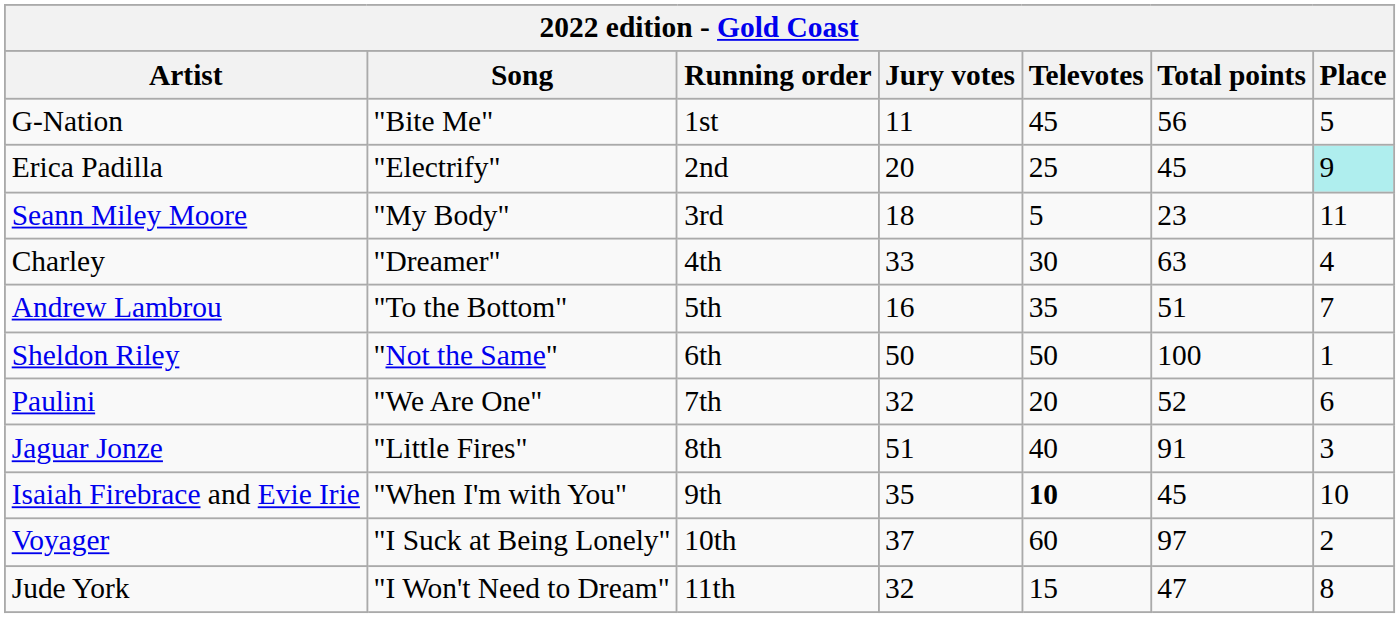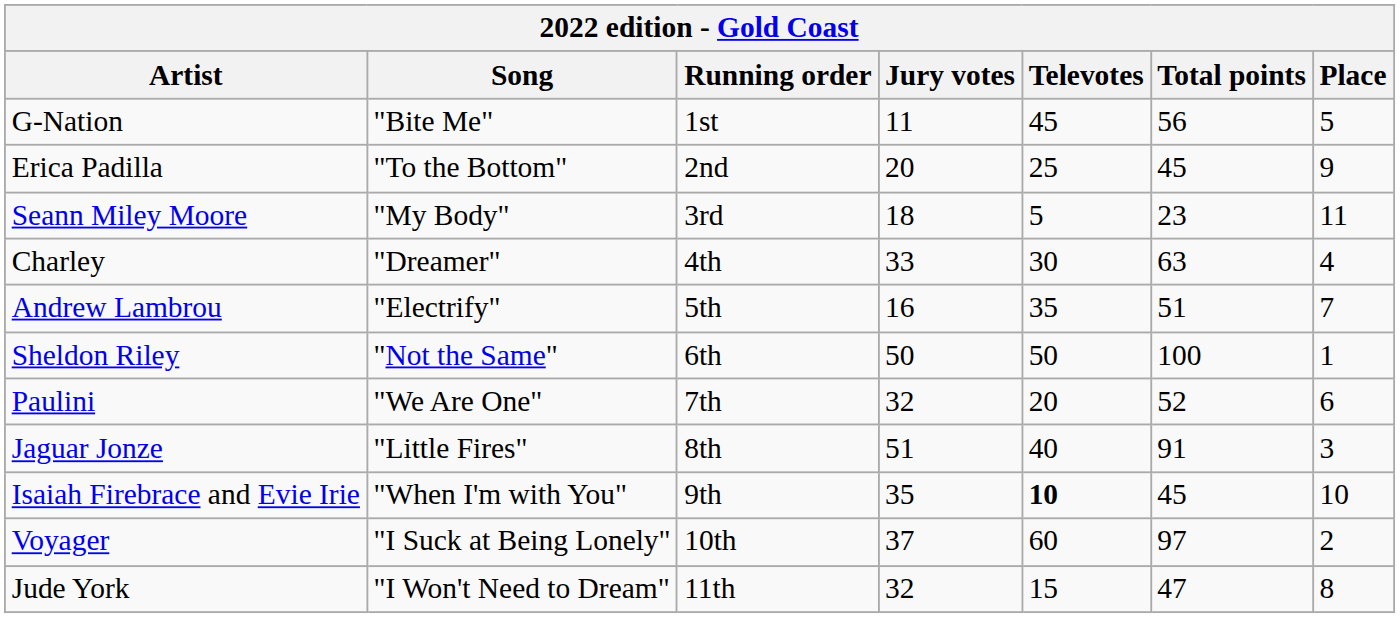 <table class="wikitable sortable">
 <tr>
 <th colspan="7">2022 edition - <a href='#'>Gold Coast</a></th>
 </tr>
 <tr bgcolor="#efefef">
 <th>Artist</th>
 <th>Song</th>
 <th>Running order</th>
 <th>Jury votes</th>
 <th>Televotes</th>
 <th>Total points</th>
 <th>Place</th>
 </tr>
 <tr>
 <td>G-Nation</td>
 <td>"Bite Me"</td>
 <td>1st</td>
 <td>11</td>
 <td>45</td>
 <td>56</td>
 <td>5</td>
 </tr>
 <tr>
 <td>Erica Padilla</td>
-<td>"Electrify"</td>
+<td>"To the Bottom"</td>
 <td>2nd</td>
 <td>20</td>
 <td>25</td>
 <td>45</td>
-<td style="background: paleturquoise;">9</td>
+<td>9</td>
 </tr>
 <tr>
 <td><a href='#'>Seann Miley Moore</a></td>
 <td>"My Body"</td>
 <td>3rd</td>
 <td>18</td>
 <td>5</td>
 <td>23</td>
 <td>11</td>
 </tr>
 <tr>
 <td>Charley</td>
 <td>"Dreamer"</td>
 <td>4th</td>
 <td>33</td>
 <td>30</td>
 <td>63</td>
 <td>4</td>
 </tr>
 <tr>
 <td><a href='#'>Andrew Lambrou</a></td>
-<td>"To the Bottom"</td>
+<td>"Electrify"</td>
 <td>5th</td>
 <td>16</td>
 <td>35</td>
 <td>51</td>
 <td>7</td>
 </tr>
 <tr>
 <td><a href='#'>Sheldon Riley</a></td>
 <td>"<a href='#'>Not the Same</a>"</td>
 <td>6th</td>
 <td>50</td>
 <td>50</td>
 <td>100</td>
 <td>1</td>
 </tr>
 <tr>
 <td><a href='#'>Paulini</a></td>
 <td>"We Are One"</td>
 <td>7th</td>
 <td>32</td>
 <td>20</td>
 <td>52</td>
 <td>6</td>
 </tr>
 <tr>
 <td><a href='#'>Jaguar Jonze</a></td>
 <td>"Little Fires"</td>
 <td>8th</td>
 <td>51</td>
 <td>40</td>
 <td>91</td>
 <td>3</td>
 </tr>
 <tr>
 <td><a href='#'>Isaiah Firebrace</a> and <a href='#'>Evie Irie</a></td>
 <td>"When I'm with You"</td>
 <td>9th</td>
 <td>35</td>
 <td><strong>10</strong></td>
 <td>45</td>
 <td>10</td>
 </tr>
 <tr>
 <td><a href='#'>Voyager</a></td>
 <td>"I Suck at Being Lonely"</td>
 <td>10th</td>
 <td>37</td>
 <td>60</td>
 <td>97</td>
 <td>2</td>
 </tr>
 <tr>
 <td>Jude York</td>
 <td>"I Won't Need to Dream"</td>
 <td>11th</td>
 <td>32</td>
 <td>15</td>
 <td>47</td>
 <td>8</td>
 </tr>
 </table>
